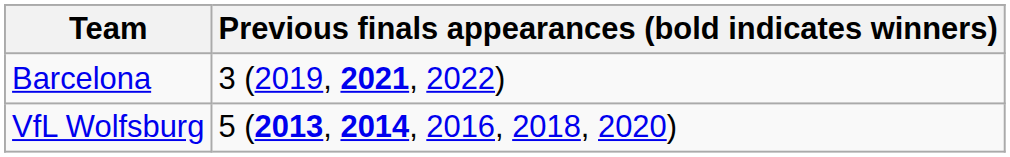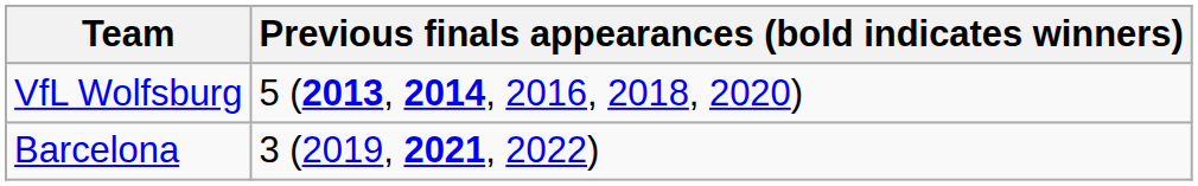 <table class="wikitable">
 <tr>
 <th>Team</th>
 <th>Previous finals appearances (bold indicates winners)</th>
 </tr>
 <tr>
+<td> <a href='#'>VfL Wolfsburg</a></td>
+<td>5 (<strong><a href='#'>2013</a></strong>, <strong><a href='#'>2014</a></strong>, <a href='#'>2016</a>, <a href='#'>2018</a>, <a href='#'>2020</a>)</td>
+</tr>
+<tr>
 <td> <a href='#'>Barcelona</a></td>
 <td>3 (<a href='#'>2019</a>, <strong><a href='#'>2021</a></strong>, <a href='#'>2022</a>)</td>
 </tr>
-<tr>
-<td> <a href='#'>VfL Wolfsburg</a></td>
-<td>5 (<strong><a href='#'>2013</a></strong>, <strong><a href='#'>2014</a></strong>, <a href='#'>2016</a>, <a href='#'>2018</a>, <a href='#'>2020</a>)</td>
-</tr>
 </table>
